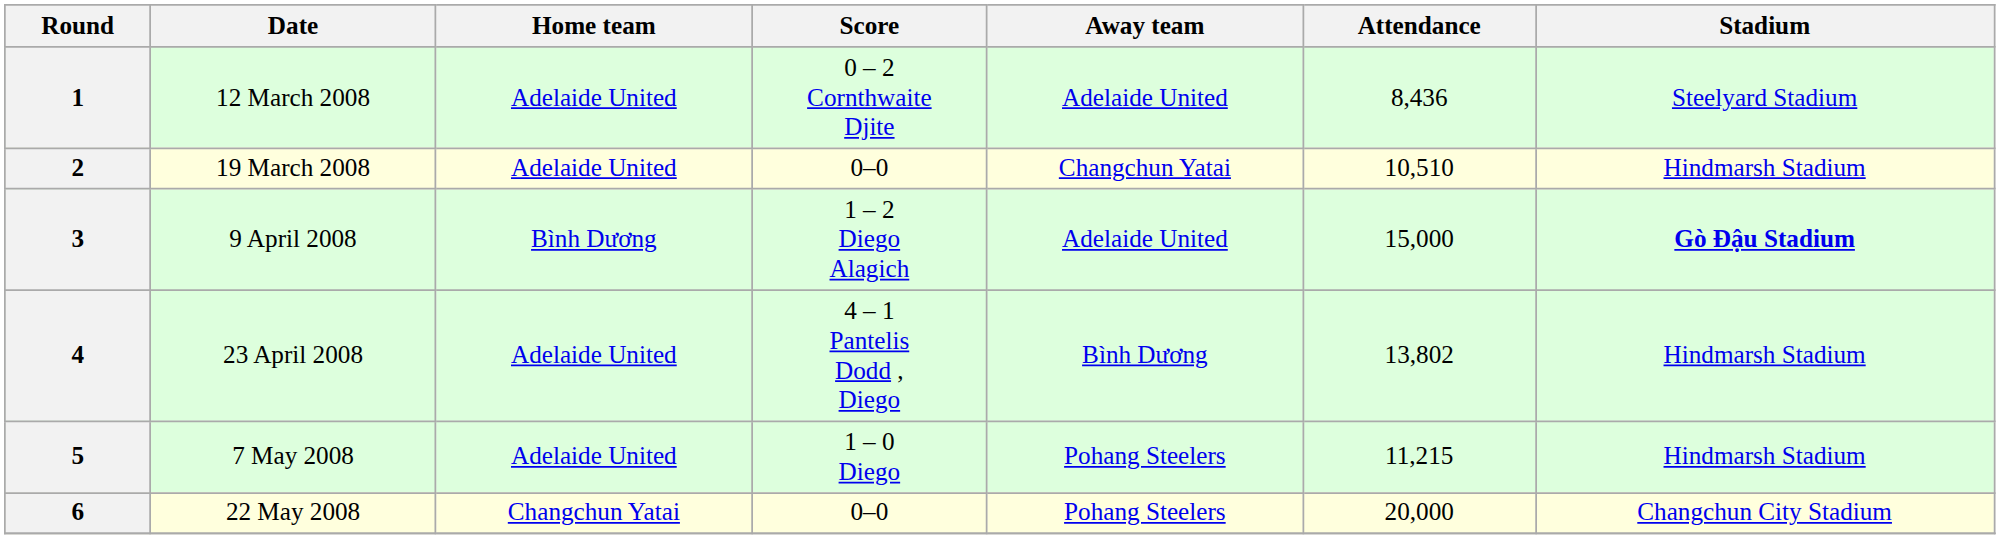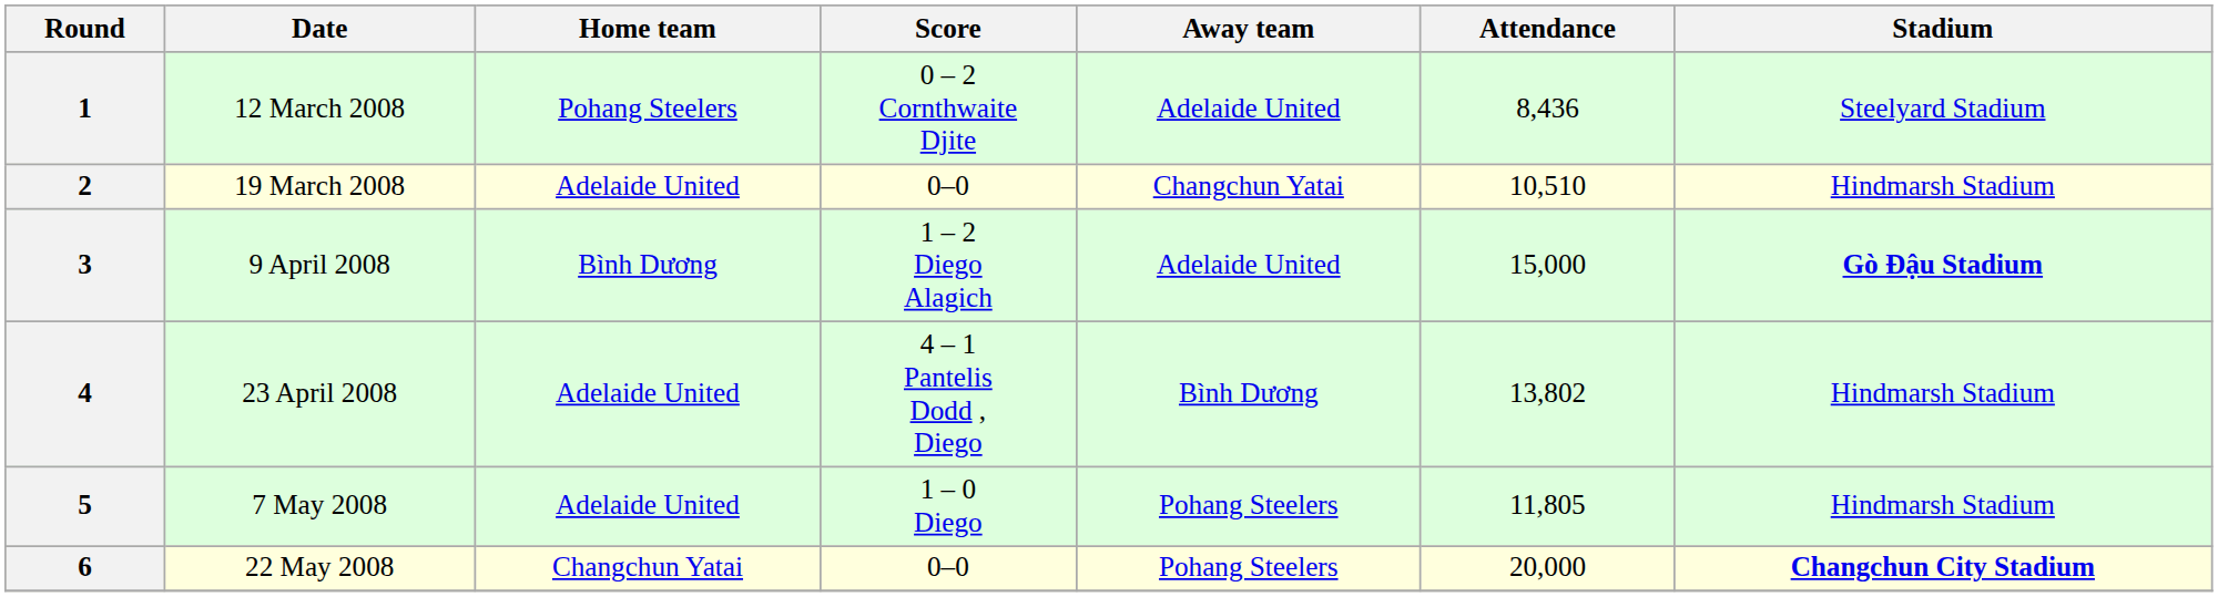 <table class="wikitable" style="font-size:90%;width:90%; text-align:center;">
 <tr>
 <th>Round</th>
 <th>Date</th>
 <th>Home team</th>
 <th>Score</th>
 <th>Away team</th>
 <th>Attendance</th>
 <th>Stadium</th>
 </tr>
 <tr bgcolor="#ddffdd">
 <th>1</th>
 <td>12 March 2008</td>
-<td><a href='#'>Adelaide United</a></td>
+<td><a href='#'>Pohang Steelers</a></td>
 <td>0 – 2<br><a href='#'>Cornthwaite</a> <br><a href='#'>Djite</a> <br></td>
 <td><a href='#'>Adelaide United</a></td>
 <td>8,436</td>
 <td><a href='#'>Steelyard Stadium</a></td>
 </tr>
 <tr bgcolor="#ffffdd">
 <th>2</th>
 <td>19 March 2008</td>
 <td><a href='#'>Adelaide United</a></td>
 <td>0–0</td>
 <td><a href='#'>Changchun Yatai</a></td>
 <td>10,510</td>
 <td><a href='#'>Hindmarsh Stadium</a></td>
 </tr>
 <tr bgcolor="#ddffdd">
 <th>3</th>
 <td>9 April 2008</td>
 <td><a href='#'>Bình Dương</a></td>
 <td>1 – 2<br><a href='#'>Diego</a> <br><a href='#'>Alagich</a> </td>
 <td><a href='#'>Adelaide United</a></td>
 <td>15,000</td>
 <td><strong><a href='#'>Gò Đậu Stadium</a></strong></td>
 </tr>
 <tr bgcolor="#ddffdd">
 <th>4</th>
 <td>23 April 2008</td>
 <td><a href='#'>Adelaide United</a></td>
 <td>4 – 1<br><a href='#'>Pantelis</a> <br><a href='#'>Dodd</a> , <br><a href='#'>Diego</a> </td>
 <td><a href='#'>Bình Dương</a></td>
 <td>13,802</td>
 <td><a href='#'>Hindmarsh Stadium</a></td>
 </tr>
 <tr bgcolor="#ddffdd">
 <th>5</th>
 <td>7 May 2008</td>
 <td><a href='#'>Adelaide United</a></td>
 <td>1 – 0<br><a href='#'>Diego</a> </td>
 <td><a href='#'>Pohang Steelers</a></td>
-<td>11,215</td>
+<td>11,805</td>
 <td><a href='#'>Hindmarsh Stadium</a></td>
 </tr>
 <tr bgcolor="#ffffdd">
 <th>6</th>
 <td>22 May 2008</td>
 <td><a href='#'>Changchun Yatai</a></td>
 <td>0–0</td>
 <td><a href='#'>Pohang Steelers</a></td>
 <td>20,000</td>
-<td><a href='#'>Changchun City Stadium</a></td>
+<td><strong><a href='#'>Changchun City Stadium</a></strong></td>
 </tr>
 <tr>
 </tr>
 </table>
